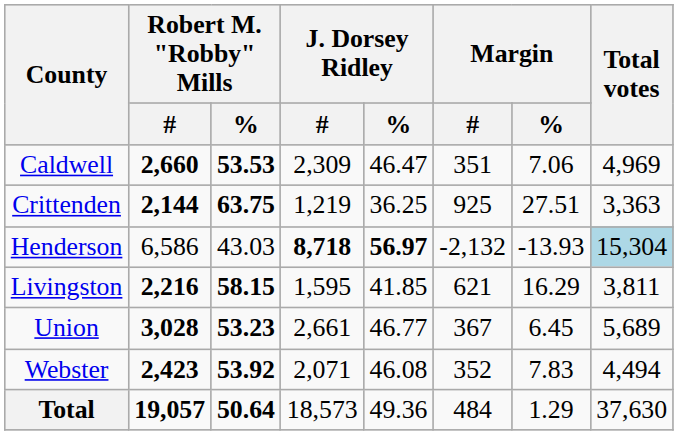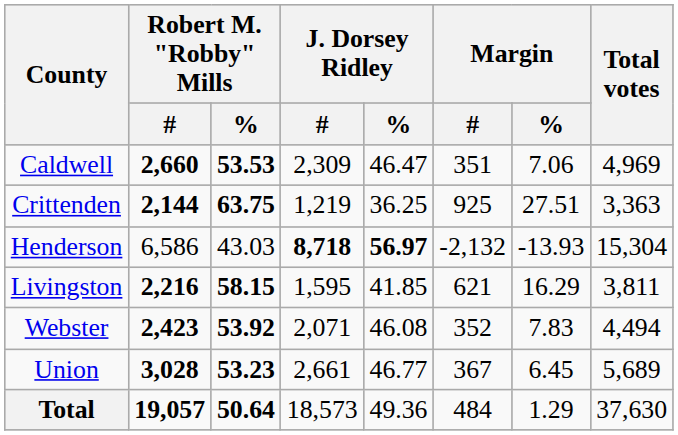 <table width="40%" class="wikitable sortable">
 <tr>
 <th rowspan="2" colspan="1" style="text-align:center">County</th>
 <th colspan="2" style="text-align: center;">Robert M. "Robby" Mills</th>
 <th colspan="2" style="text-align: center;">J. Dorsey Ridley</th>
 <th colspan="2">Margin</th>
 <th colspan="1" rowspan="2" style="text-align: center;">Total<br>votes</th>
 </tr>
 <tr>
 <th colspan="1" style="text-align: center;">#</th>
 <th colspan="1" style="text-align: center;">%</th>
 <th colspan="1" style="text-align: center;">#</th>
 <th colspan="1" style="text-align: center;">%</th>
 <th>#</th>
 <th>%</th>
 </tr>
 <tr>
 <td align="center"  ><a href='#'>Caldwell</a></td>
 <td align="center"><strong>2,660</strong></td>
 <td align="center"><strong>53.53</strong></td>
 <td align="center">2,309</td>
 <td align="center">46.47</td>
 <td align="center">351</td>
 <td align="center">7.06</td>
 <td align="center">4,969</td>
 </tr>
 <tr>
 <td align="center"  ><a href='#'>Crittenden</a></td>
 <td align="center"><strong>2,144</strong></td>
 <td align="center"><strong>63.75</strong></td>
 <td align="center">1,219</td>
 <td align="center">36.25</td>
 <td align="center">925</td>
 <td align="center">27.51</td>
 <td align="center">3,363</td>
 </tr>
 <tr>
 <td align="center"  ><a href='#'>Henderson</a></td>
 <td align="center">6,586</td>
 <td align="center">43.03</td>
 <td align="center"><strong>8,718</strong></td>
 <td align="center"><strong>56.97</strong></td>
 <td align="center">-2,132</td>
 <td align="center">-13.93</td>
-<td align="center" style="background: lightblue;">15,304</td>
+<td align="center">15,304</td>
 </tr>
 <tr>
 <td align="center"  ><a href='#'>Livingston</a></td>
 <td align="center"><strong>2,216</strong></td>
 <td align="center"><strong>58.15</strong></td>
 <td align="center">1,595</td>
 <td align="center">41.85</td>
 <td align="center">621</td>
 <td align="center">16.29</td>
 <td align="center">3,811</td>
 </tr>
 <tr>
+<td align="center"  ><a href='#'>Webster</a></td>
+<td align="center"><strong>2,423</strong></td>
+<td align="center"><strong>53.92</strong></td>
+<td align="center">2,071</td>
+<td align="center">46.08</td>
+<td align="center">352</td>
+<td align="center">7.83</td>
+<td align="center">4,494</td>
+</tr>
+<tr>
 <td align="center"  ><a href='#'>Union</a></td>
 <td align="center"><strong>3,028</strong></td>
 <td align="center"><strong>53.23</strong></td>
 <td align="center">2,661</td>
 <td align="center">46.77</td>
 <td align="center">367</td>
 <td align="center">6.45</td>
 <td align="center">5,689</td>
-</tr>
-<tr>
-<td align="center"  ><a href='#'>Webster</a></td>
-<td align="center"><strong>2,423</strong></td>
-<td align="center"><strong>53.92</strong></td>
-<td align="center">2,071</td>
-<td align="center">46.08</td>
-<td align="center">352</td>
-<td align="center">7.83</td>
-<td align="center">4,494</td>
 </tr>
 <tr>
 <th align="center">Total</th>
 <td align="center"><strong>19,057</strong></td>
 <td align="center"><strong>50.64</strong></td>
 <td align="center">18,573</td>
 <td align="center">49.36</td>
 <td align="center">484</td>
 <td align="center">1.29</td>
 <td align="center">37,630</td>
 </tr>
 </table>
